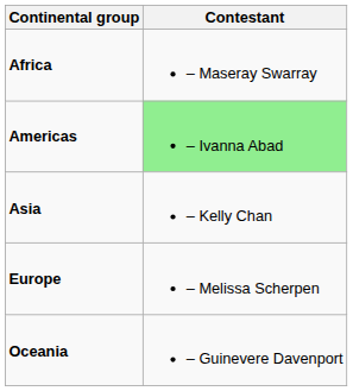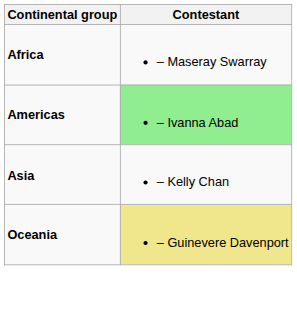 <table class="wikitable sortable" style="font-size:95%;">
 <tr>
 <th>Continental group</th>
 <th>Contestant</th>
 </tr>
 <tr>
 <td><strong>Africa</strong></td>
 <td><br><ul><li><strong></strong> – Maseray Swarray</li></ul></td>
 </tr>
 <tr>
 <td><strong>Americas</strong></td>
 <td style="background: lightgreen;"><br><ul><li><strong></strong> – Ivanna Abad</li></ul></td>
 </tr>
 <tr>
 <td><strong>Asia</strong></td>
 <td><br><ul><li><strong></strong> – Kelly Chan</li></ul></td>
 </tr>
 <tr>
-<td><strong>Europe</strong></td>
-<td><br><ul><li><strong></strong> – Melissa Scherpen</li></ul></td>
-</tr>
-<tr>
 <td><strong>Oceania</strong></td>
-<td><br><ul><li><strong></strong> – Guinevere Davenport</li></ul></td>
+<td style="background: khaki;"><br><ul><li><strong></strong> – Guinevere Davenport</li></ul></td>
 </tr>
 </table>
